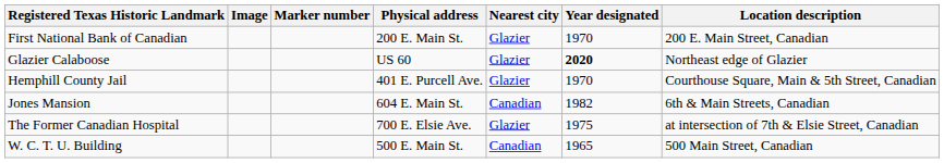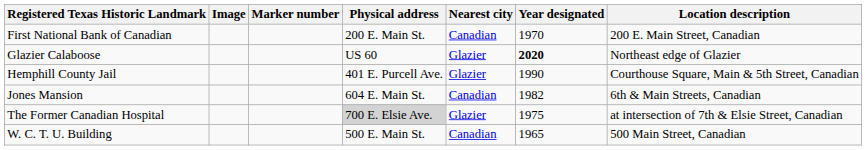 <table class="wikitable sortable">
 <tr>
 <th>Registered Texas Historic Landmark</th>
 <th>Image</th>
 <th>Marker number</th>
 <th>Physical address</th>
 <th>Nearest city</th>
 <th>Year designated</th>
 <th>Location description</th>
 </tr>
 <tr>
 <td>First National Bank of Canadian</td>
 <td></td>
 <td></td>
 <td>200 E. Main St.<br></td>
-<td><a href='#'>Glazier</a></td>
+<td><a href='#'>Canadian</a></td>
 <td>1970</td>
 <td>200 E. Main Street, Canadian</td>
 </tr>
 <tr>
 <td>Glazier Calaboose</td>
 <td></td>
 <td></td>
 <td>US 60<br></td>
 <td><a href='#'>Glazier</a></td>
 <td><strong>2020</strong></td>
 <td>Northeast edge of Glazier</td>
 </tr>
 <tr>
 <td>Hemphill County Jail</td>
 <td></td>
 <td></td>
 <td>401 E. Purcell Ave.<br></td>
 <td><a href='#'>Glazier</a></td>
-<td>1970</td>
+<td>1990</td>
 <td>Courthouse Square, Main & 5th Street, Canadian</td>
 </tr>
 <tr>
 <td>Jones Mansion</td>
 <td></td>
 <td></td>
 <td>604 E. Main St.<br></td>
 <td><a href='#'>Canadian</a></td>
 <td>1982</td>
 <td>6th & Main Streets, Canadian</td>
 </tr>
 <tr>
 <td>The Former Canadian Hospital</td>
 <td></td>
 <td></td>
-<td>700 E. Elsie Ave.<br></td>
+<td style="background: lightgrey;">700 E. Elsie Ave.<br></td>
 <td><a href='#'>Glazier</a></td>
 <td>1975</td>
 <td>at intersection of 7th & Elsie Street, Canadian</td>
 </tr>
 <tr>
 <td>W. C. T. U. Building</td>
 <td></td>
 <td></td>
 <td>500 E. Main St.<br></td>
 <td><a href='#'>Canadian</a></td>
 <td>1965</td>
 <td>500 Main Street, Canadian</td>
 </tr>
 </table>
